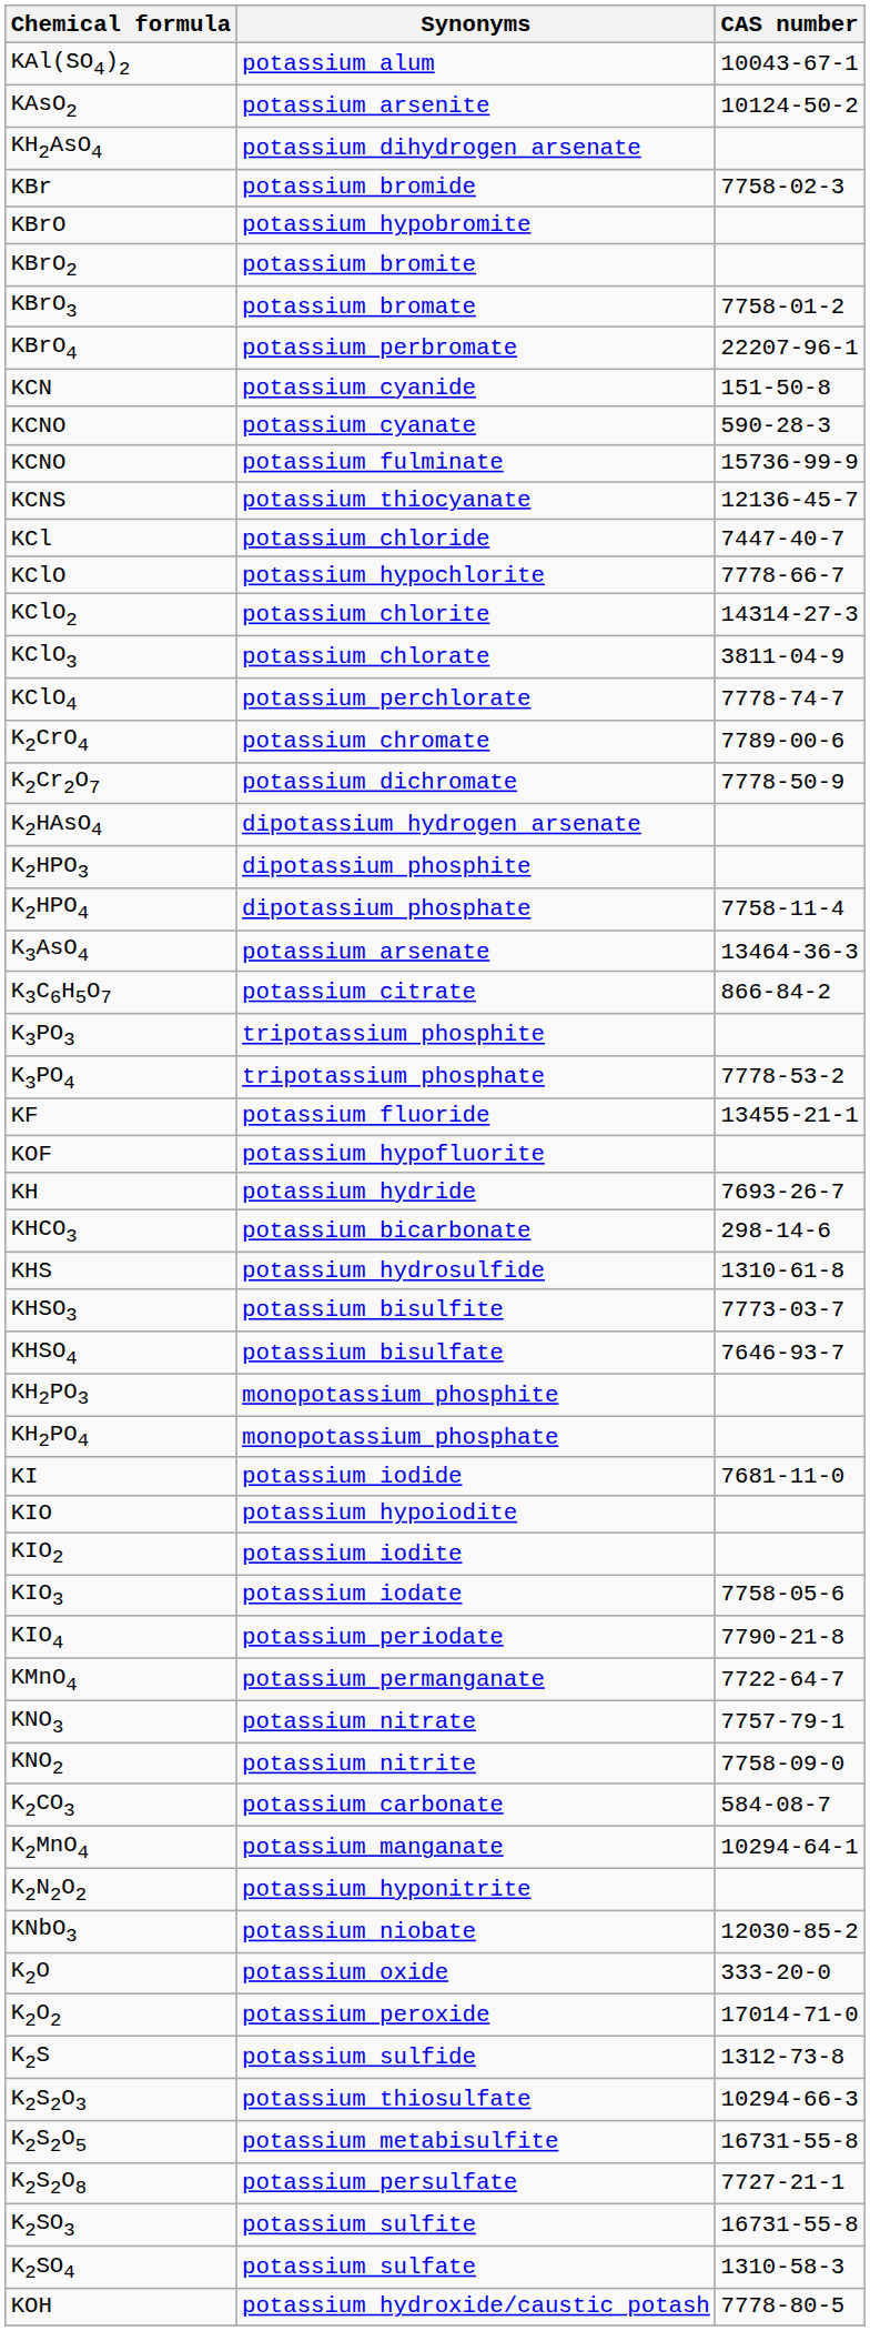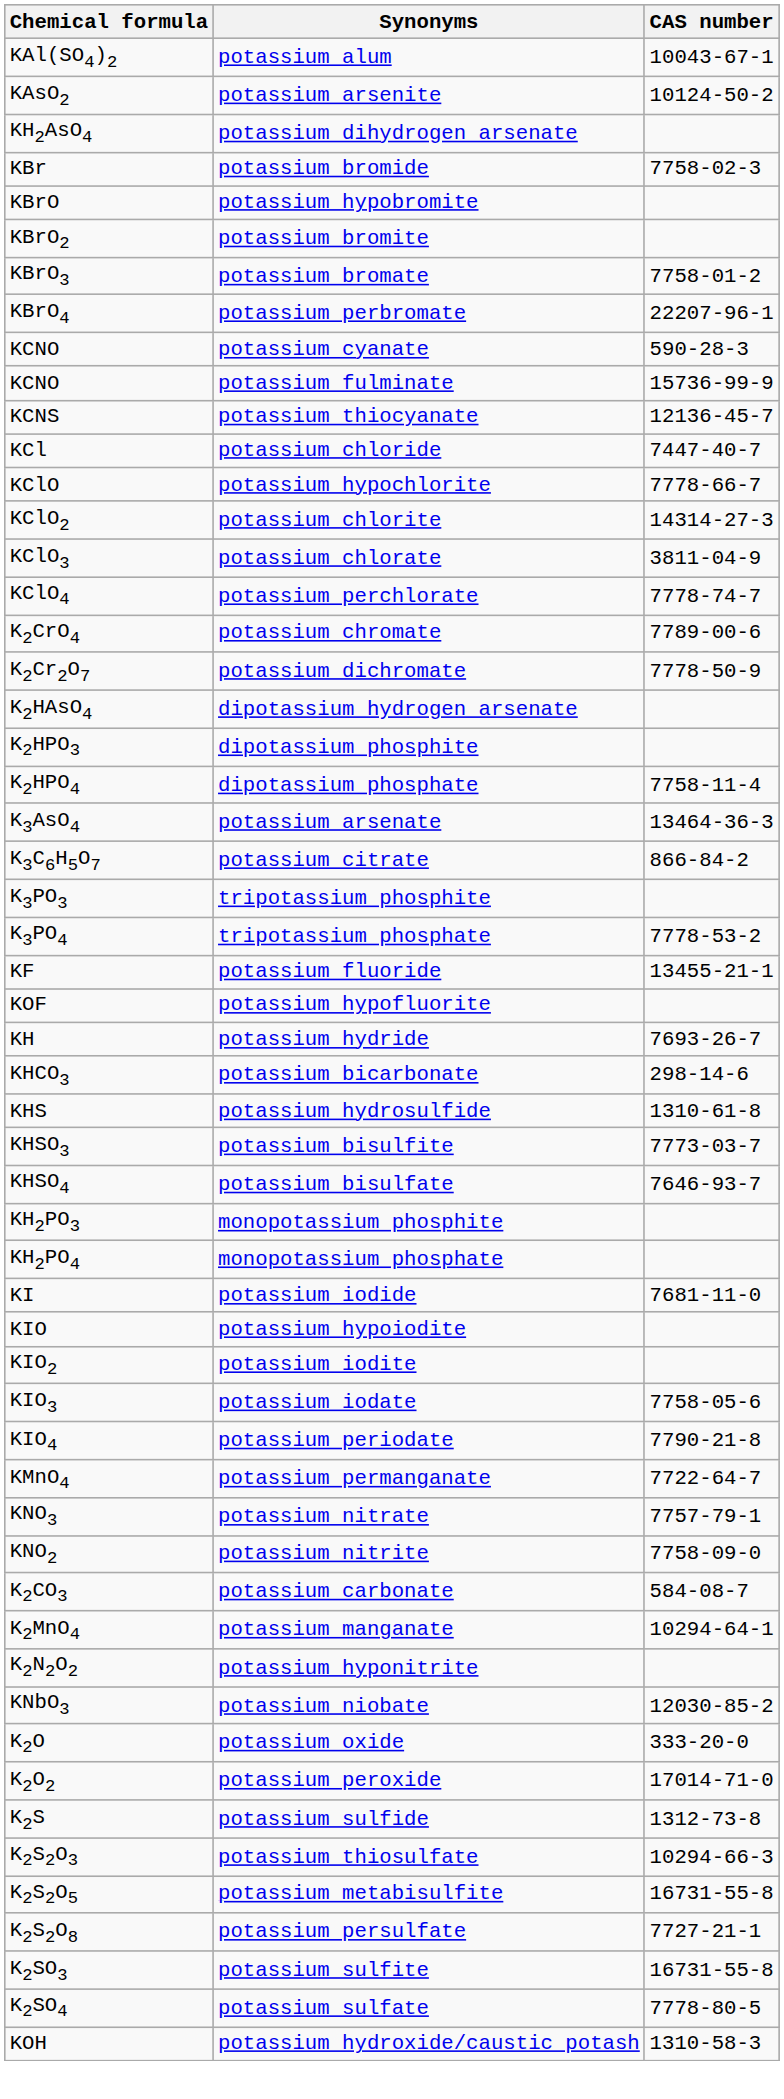 <table class="wikitable sortable">
 <tr>
 <th>Chemical formula</th>
 <th>Synonyms</th>
 <th>CAS number</th>
 </tr>
 <tr>
 <td>KAl(SO<sub>4</sub>)<sub>2</sub></td>
 <td><a href='#'>potassium alum</a></td>
 <td>10043-67-1</td>
 </tr>
 <tr>
 <td>KAsO<sub>2</sub></td>
 <td><a href='#'>potassium arsenite</a></td>
 <td>10124-50-2</td>
 </tr>
 <tr>
 <td>KH<sub>2</sub>AsO<sub>4</sub></td>
 <td><a href='#'>potassium dihydrogen arsenate</a></td>
 <td></td>
 </tr>
 <tr>
 <td>KBr</td>
 <td><a href='#'>potassium bromide</a></td>
 <td>7758-02-3</td>
 </tr>
 <tr>
 <td>KBrO</td>
 <td><a href='#'>potassium hypobromite</a></td>
 <td></td>
 </tr>
 <tr>
 <td>KBrO<sub>2</sub></td>
 <td><a href='#'>potassium bromite</a></td>
 <td></td>
 </tr>
 <tr>
 <td>KBrO<sub>3</sub></td>
 <td><a href='#'>potassium bromate</a></td>
 <td>7758-01-2</td>
 </tr>
 <tr>
 <td>KBrO<sub>4</sub></td>
 <td><a href='#'>potassium perbromate</a></td>
 <td>22207-96-1</td>
-</tr>
-<tr>
-<td>KCN</td>
-<td><a href='#'>potassium cyanide</a></td>
-<td>151-50-8</td>
 </tr>
 <tr>
 <td>KCNO</td>
 <td><a href='#'>potassium cyanate</a></td>
 <td>590-28-3</td>
 </tr>
 <tr>
 <td>KCNO</td>
 <td><a href='#'>potassium fulminate</a></td>
 <td>15736-99-9</td>
 </tr>
 <tr>
 <td>KCNS</td>
 <td><a href='#'>potassium thiocyanate</a></td>
 <td>12136-45-7</td>
 </tr>
 <tr>
 <td>KCl</td>
 <td><a href='#'>potassium chloride</a></td>
 <td>7447-40-7</td>
 </tr>
 <tr>
 <td>KClO</td>
 <td><a href='#'>potassium hypochlorite</a></td>
 <td>7778-66-7</td>
 </tr>
 <tr>
 <td>KClO<sub>2</sub></td>
 <td><a href='#'>potassium chlorite</a></td>
 <td>14314-27-3</td>
 </tr>
 <tr>
 <td>KClO<sub>3</sub></td>
 <td><a href='#'>potassium chlorate</a></td>
 <td>3811-04-9</td>
 </tr>
 <tr>
 <td>KClO<sub>4</sub></td>
 <td><a href='#'>potassium perchlorate</a></td>
 <td>7778-74-7</td>
 </tr>
 <tr>
 <td>K<sub>2</sub>CrO<sub>4</sub></td>
 <td><a href='#'>potassium chromate</a></td>
 <td>7789-00-6</td>
 </tr>
 <tr>
 <td>K<sub>2</sub>Cr<sub>2</sub>O<sub>7</sub></td>
 <td><a href='#'>potassium dichromate</a></td>
 <td>7778-50-9</td>
 </tr>
 <tr>
 <td>K<sub>2</sub>HAsO<sub>4</sub></td>
 <td><a href='#'>dipotassium hydrogen arsenate</a></td>
 <td></td>
 </tr>
 <tr>
 <td>K<sub>2</sub>HPO<sub>3</sub></td>
 <td><a href='#'>dipotassium phosphite</a></td>
 <td></td>
 </tr>
 <tr>
 <td>K<sub>2</sub>HPO<sub>4</sub></td>
 <td><a href='#'>dipotassium phosphate</a></td>
 <td>7758-11-4</td>
 </tr>
 <tr>
 <td>K<sub>3</sub>AsO<sub>4</sub></td>
 <td><a href='#'>potassium arsenate</a></td>
 <td>13464-36-3</td>
 </tr>
 <tr>
 <td>K<sub>3</sub>C<sub>6</sub>H<sub>5</sub>O<sub>7</sub></td>
 <td><a href='#'>potassium citrate</a></td>
 <td>866-84-2</td>
 </tr>
 <tr>
 <td>K<sub>3</sub>PO<sub>3</sub></td>
 <td><a href='#'>tripotassium phosphite</a></td>
 <td></td>
 </tr>
 <tr>
 <td>K<sub>3</sub>PO<sub>4</sub></td>
 <td><a href='#'>tripotassium phosphate</a></td>
 <td>7778-53-2</td>
 </tr>
 <tr>
 <td>KF</td>
 <td><a href='#'>potassium fluoride</a></td>
 <td>13455-21-1</td>
 </tr>
 <tr>
 <td>KOF</td>
 <td><a href='#'>potassium hypofluorite</a></td>
 <td></td>
 </tr>
 <tr>
 <td>KH</td>
 <td><a href='#'>potassium hydride</a></td>
 <td>7693-26-7</td>
 </tr>
 <tr>
 <td>KHCO<sub>3</sub></td>
 <td><a href='#'>potassium bicarbonate</a></td>
 <td>298-14-6</td>
 </tr>
 <tr>
 <td>KHS</td>
 <td><a href='#'>potassium hydrosulfide</a></td>
 <td>1310-61-8</td>
 </tr>
 <tr>
 <td>KHSO<sub>3</sub></td>
 <td><a href='#'>potassium bisulfite</a></td>
 <td>7773-03-7</td>
 </tr>
 <tr>
 <td>KHSO<sub>4</sub></td>
 <td><a href='#'>potassium bisulfate</a></td>
 <td>7646-93-7</td>
 </tr>
 <tr>
 <td>KH<sub>2</sub>PO<sub>3</sub></td>
 <td><a href='#'>monopotassium phosphite</a></td>
 <td></td>
 </tr>
 <tr>
 <td>KH<sub>2</sub>PO<sub>4</sub></td>
 <td><a href='#'>monopotassium phosphate</a></td>
 <td></td>
 </tr>
 <tr>
 <td>KI</td>
 <td><a href='#'>potassium iodide</a></td>
 <td>7681-11-0</td>
 </tr>
 <tr>
 <td>KIO</td>
 <td><a href='#'>potassium hypoiodite</a></td>
 <td></td>
 </tr>
 <tr>
 <td>KIO<sub>2</sub></td>
 <td><a href='#'>potassium iodite</a></td>
 <td></td>
 </tr>
 <tr>
 <td>KIO<sub>3</sub></td>
 <td><a href='#'>potassium iodate</a></td>
 <td>7758-05-6</td>
 </tr>
 <tr>
 <td>KIO<sub>4</sub></td>
 <td><a href='#'>potassium periodate</a></td>
 <td>7790-21-8</td>
 </tr>
 <tr>
 <td>KMnO<sub>4</sub></td>
 <td><a href='#'>potassium permanganate</a></td>
 <td>7722-64-7</td>
 </tr>
 <tr>
 <td>KNO<sub>3</sub></td>
 <td><a href='#'>potassium nitrate</a></td>
 <td>7757-79-1</td>
 </tr>
 <tr>
 <td>KNO<sub>2</sub></td>
 <td><a href='#'>potassium nitrite</a></td>
 <td>7758-09-0</td>
 </tr>
 <tr>
 <td>K<sub>2</sub>CO<sub>3</sub></td>
 <td><a href='#'>potassium carbonate</a></td>
 <td>584-08-7</td>
 </tr>
 <tr>
 <td>K<sub>2</sub>MnO<sub>4</sub></td>
 <td><a href='#'>potassium manganate</a></td>
 <td>10294-64-1</td>
 </tr>
 <tr>
 <td>K<sub>2</sub>N<sub>2</sub>O<sub>2</sub></td>
 <td><a href='#'>potassium hyponitrite</a></td>
 <td></td>
 </tr>
 <tr>
 <td>KNbO<sub>3</sub></td>
 <td><a href='#'>potassium niobate</a></td>
 <td>12030-85-2</td>
 </tr>
 <tr>
 <td>K<sub>2</sub>O</td>
 <td><a href='#'>potassium oxide</a></td>
 <td>333-20-0</td>
 </tr>
 <tr>
 <td>K<sub>2</sub>O<sub>2</sub></td>
 <td><a href='#'>potassium peroxide</a></td>
 <td>17014-71-0</td>
 </tr>
 <tr>
 <td>K<sub>2</sub>S</td>
 <td><a href='#'>potassium sulfide</a></td>
 <td>1312-73-8</td>
 </tr>
 <tr>
 <td>K<sub>2</sub>S<sub>2</sub>O<sub>3</sub></td>
 <td><a href='#'>potassium thiosulfate</a></td>
 <td>10294-66-3</td>
 </tr>
 <tr>
 <td>K<sub>2</sub>S<sub>2</sub>O<sub>5</sub></td>
 <td><a href='#'>potassium metabisulfite</a></td>
 <td>16731-55-8</td>
 </tr>
 <tr>
 <td>K<sub>2</sub>S<sub>2</sub>O<sub>8</sub></td>
 <td><a href='#'>potassium persulfate</a></td>
 <td>7727-21-1</td>
 </tr>
 <tr>
 <td>K<sub>2</sub>SO<sub>3</sub></td>
 <td><a href='#'>potassium sulfite</a></td>
 <td>16731-55-8</td>
 </tr>
 <tr>
 <td>K<sub>2</sub>SO<sub>4</sub></td>
 <td><a href='#'>potassium sulfate</a></td>
-<td>1310-58-3</td>
+<td>7778-80-5</td>
 </tr>
 <tr>
 <td>KOH</td>
 <td><a href='#'>potassium hydroxide/caustic potash</a></td>
-<td>7778-80-5</td>
+<td>1310-58-3</td>
 </tr>
 </table>
